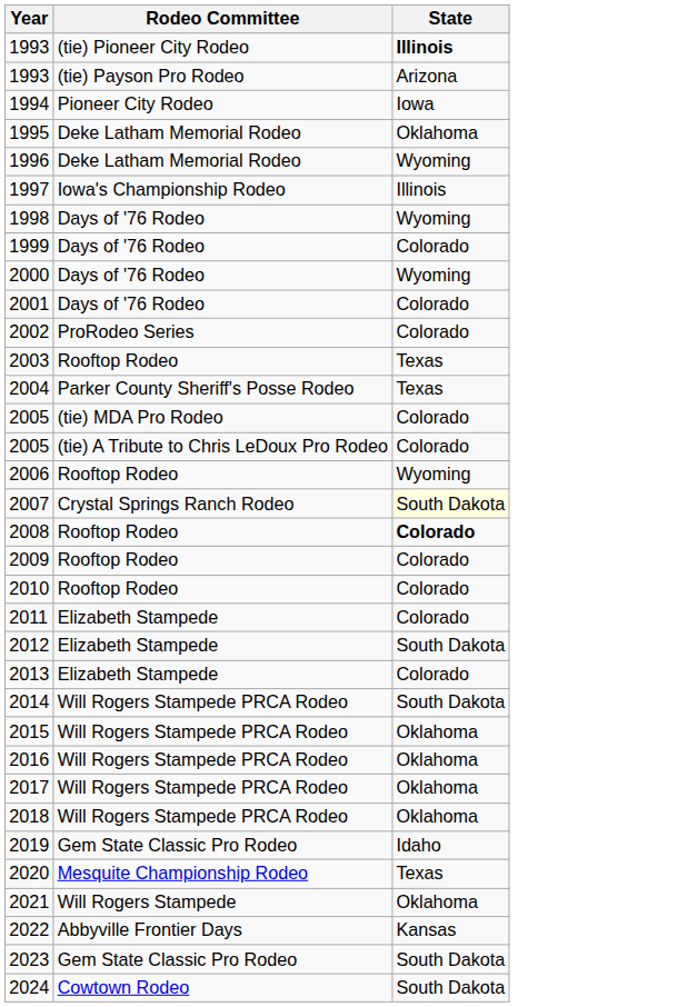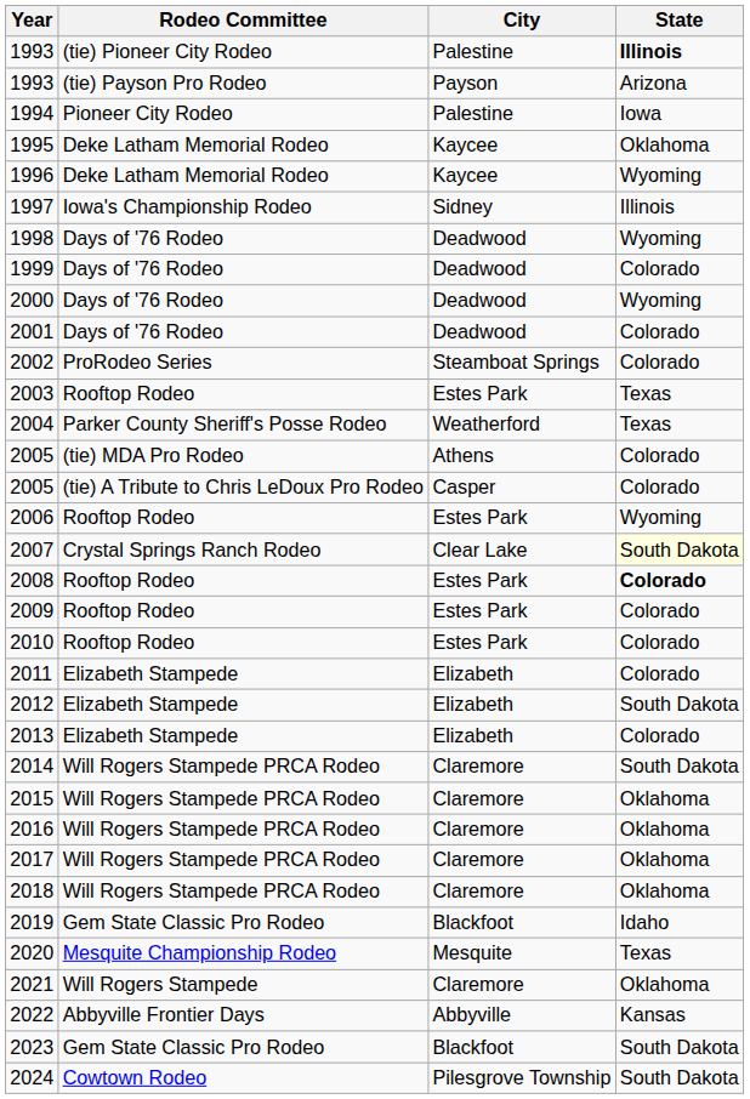 <table class="wikitable">
 <tr>
 <th>Year</th>
 <th>Rodeo Committee</th>
+<th>City</th>
 <th>State</th>
 </tr>
 <tr>
 <td>1993</td>
 <td>(tie) Pioneer City Rodeo</td>
+<td>Palestine</td>
 <td><strong>Illinois</strong></td>
 </tr>
 <tr>
 <td>1993</td>
 <td>(tie) Payson Pro Rodeo</td>
+<td>Payson</td>
 <td>Arizona</td>
 </tr>
 <tr>
 <td>1994</td>
 <td>Pioneer City Rodeo</td>
+<td>Palestine</td>
 <td>Iowa</td>
 </tr>
 <tr>
 <td>1995</td>
 <td>Deke Latham Memorial Rodeo</td>
+<td>Kaycee</td>
 <td>Oklahoma</td>
 </tr>
 <tr>
 <td>1996</td>
 <td>Deke Latham Memorial Rodeo</td>
+<td>Kaycee</td>
 <td>Wyoming</td>
 </tr>
 <tr>
 <td>1997</td>
 <td>Iowa's Championship Rodeo</td>
+<td>Sidney</td>
 <td>Illinois</td>
 </tr>
 <tr>
 <td>1998</td>
 <td>Days of '76 Rodeo</td>
+<td>Deadwood</td>
 <td>Wyoming</td>
 </tr>
 <tr>
 <td>1999</td>
 <td>Days of '76 Rodeo</td>
+<td>Deadwood</td>
 <td>Colorado</td>
 </tr>
 <tr>
 <td>2000</td>
 <td>Days of '76 Rodeo</td>
+<td>Deadwood</td>
 <td>Wyoming</td>
 </tr>
 <tr>
 <td>2001</td>
 <td>Days of '76 Rodeo</td>
+<td>Deadwood</td>
 <td>Colorado</td>
 </tr>
 <tr>
 <td>2002</td>
 <td>ProRodeo Series</td>
+<td>Steamboat Springs</td>
 <td>Colorado</td>
 </tr>
 <tr>
 <td>2003</td>
 <td>Rooftop Rodeo</td>
+<td>Estes Park</td>
 <td>Texas</td>
 </tr>
 <tr>
 <td>2004</td>
 <td>Parker County Sheriff's Posse Rodeo</td>
+<td>Weatherford</td>
 <td>Texas</td>
 </tr>
 <tr>
 <td>2005</td>
 <td>(tie) MDA Pro Rodeo</td>
+<td>Athens</td>
 <td>Colorado</td>
 </tr>
 <tr>
 <td>2005</td>
 <td>(tie) A Tribute to Chris LeDoux Pro Rodeo</td>
+<td>Casper</td>
 <td>Colorado</td>
 </tr>
 <tr>
 <td>2006</td>
 <td>Rooftop Rodeo</td>
+<td>Estes Park</td>
 <td>Wyoming</td>
 </tr>
 <tr>
 <td>2007</td>
 <td>Crystal Springs Ranch Rodeo</td>
+<td>Clear Lake</td>
 <td style="background: lightyellow;">South Dakota</td>
 </tr>
 <tr>
 <td>2008</td>
 <td>Rooftop Rodeo</td>
+<td>Estes Park</td>
 <td><strong>Colorado</strong></td>
 </tr>
 <tr>
 <td>2009</td>
 <td>Rooftop Rodeo</td>
+<td>Estes Park</td>
 <td>Colorado</td>
 </tr>
 <tr>
 <td>2010</td>
 <td>Rooftop Rodeo</td>
+<td>Estes Park</td>
 <td>Colorado</td>
 </tr>
 <tr>
 <td>2011</td>
 <td>Elizabeth Stampede</td>
+<td>Elizabeth</td>
 <td>Colorado</td>
 </tr>
 <tr>
 <td>2012</td>
 <td>Elizabeth Stampede</td>
+<td>Elizabeth</td>
 <td>South Dakota</td>
 </tr>
 <tr>
 <td>2013</td>
 <td>Elizabeth Stampede</td>
+<td>Elizabeth</td>
 <td>Colorado</td>
 </tr>
 <tr>
 <td>2014</td>
 <td>Will Rogers Stampede PRCA Rodeo</td>
+<td>Claremore</td>
 <td>South Dakota</td>
 </tr>
 <tr>
 <td>2015</td>
 <td>Will Rogers Stampede PRCA Rodeo</td>
+<td>Claremore</td>
 <td>Oklahoma</td>
 </tr>
 <tr>
 <td>2016</td>
 <td>Will Rogers Stampede PRCA Rodeo</td>
+<td>Claremore</td>
 <td>Oklahoma</td>
 </tr>
 <tr>
 <td>2017</td>
 <td>Will Rogers Stampede PRCA Rodeo</td>
+<td>Claremore</td>
 <td>Oklahoma</td>
 </tr>
 <tr>
 <td>2018</td>
 <td>Will Rogers Stampede PRCA Rodeo</td>
+<td>Claremore</td>
 <td>Oklahoma</td>
 </tr>
 <tr>
 <td>2019</td>
 <td>Gem State Classic Pro Rodeo</td>
+<td>Blackfoot</td>
 <td>Idaho</td>
 </tr>
 <tr>
 <td>2020</td>
 <td><a href='#'>Mesquite Championship Rodeo</a></td>
+<td>Mesquite</td>
 <td>Texas</td>
 </tr>
 <tr>
 <td>2021</td>
 <td>Will Rogers Stampede</td>
+<td>Claremore</td>
 <td>Oklahoma</td>
 </tr>
 <tr>
 <td>2022</td>
 <td>Abbyville Frontier Days</td>
+<td>Abbyville</td>
 <td>Kansas</td>
 </tr>
 <tr>
 <td>2023</td>
 <td>Gem State Classic Pro Rodeo</td>
+<td>Blackfoot</td>
 <td>South Dakota</td>
 </tr>
 <tr>
 <td>2024</td>
 <td><a href='#'>Cowtown Rodeo</a></td>
+<td>Pilesgrove Township</td>
 <td>South Dakota</td>
 </tr>
 </table>
